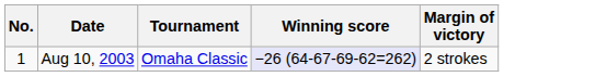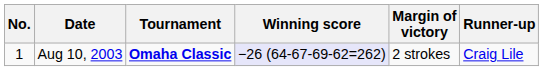 <table class="wikitable" style="font-size:95%;">
 <tr>
 <th>No.</th>
 <th>Date</th>
 <th>Tournament</th>
 <th>Winning score</th>
 <th>Margin of<br>victory</th>
+<th>Runner-up</th>
 </tr>
 <tr>
 <td align=center>1</td>
 <td>Aug 10, <a href='#'>2003</a></td>
-<td><a href='#'>Omaha Classic</a></td>
+<td><strong><a href='#'>Omaha Classic</a></strong></td>
 <td style="background: lavender;">−26 (64-67-69-62=262)</td>
 <td>2 strokes</td>
+<td> <a href='#'>Craig Lile</a></td>
 </tr>
 </table>
